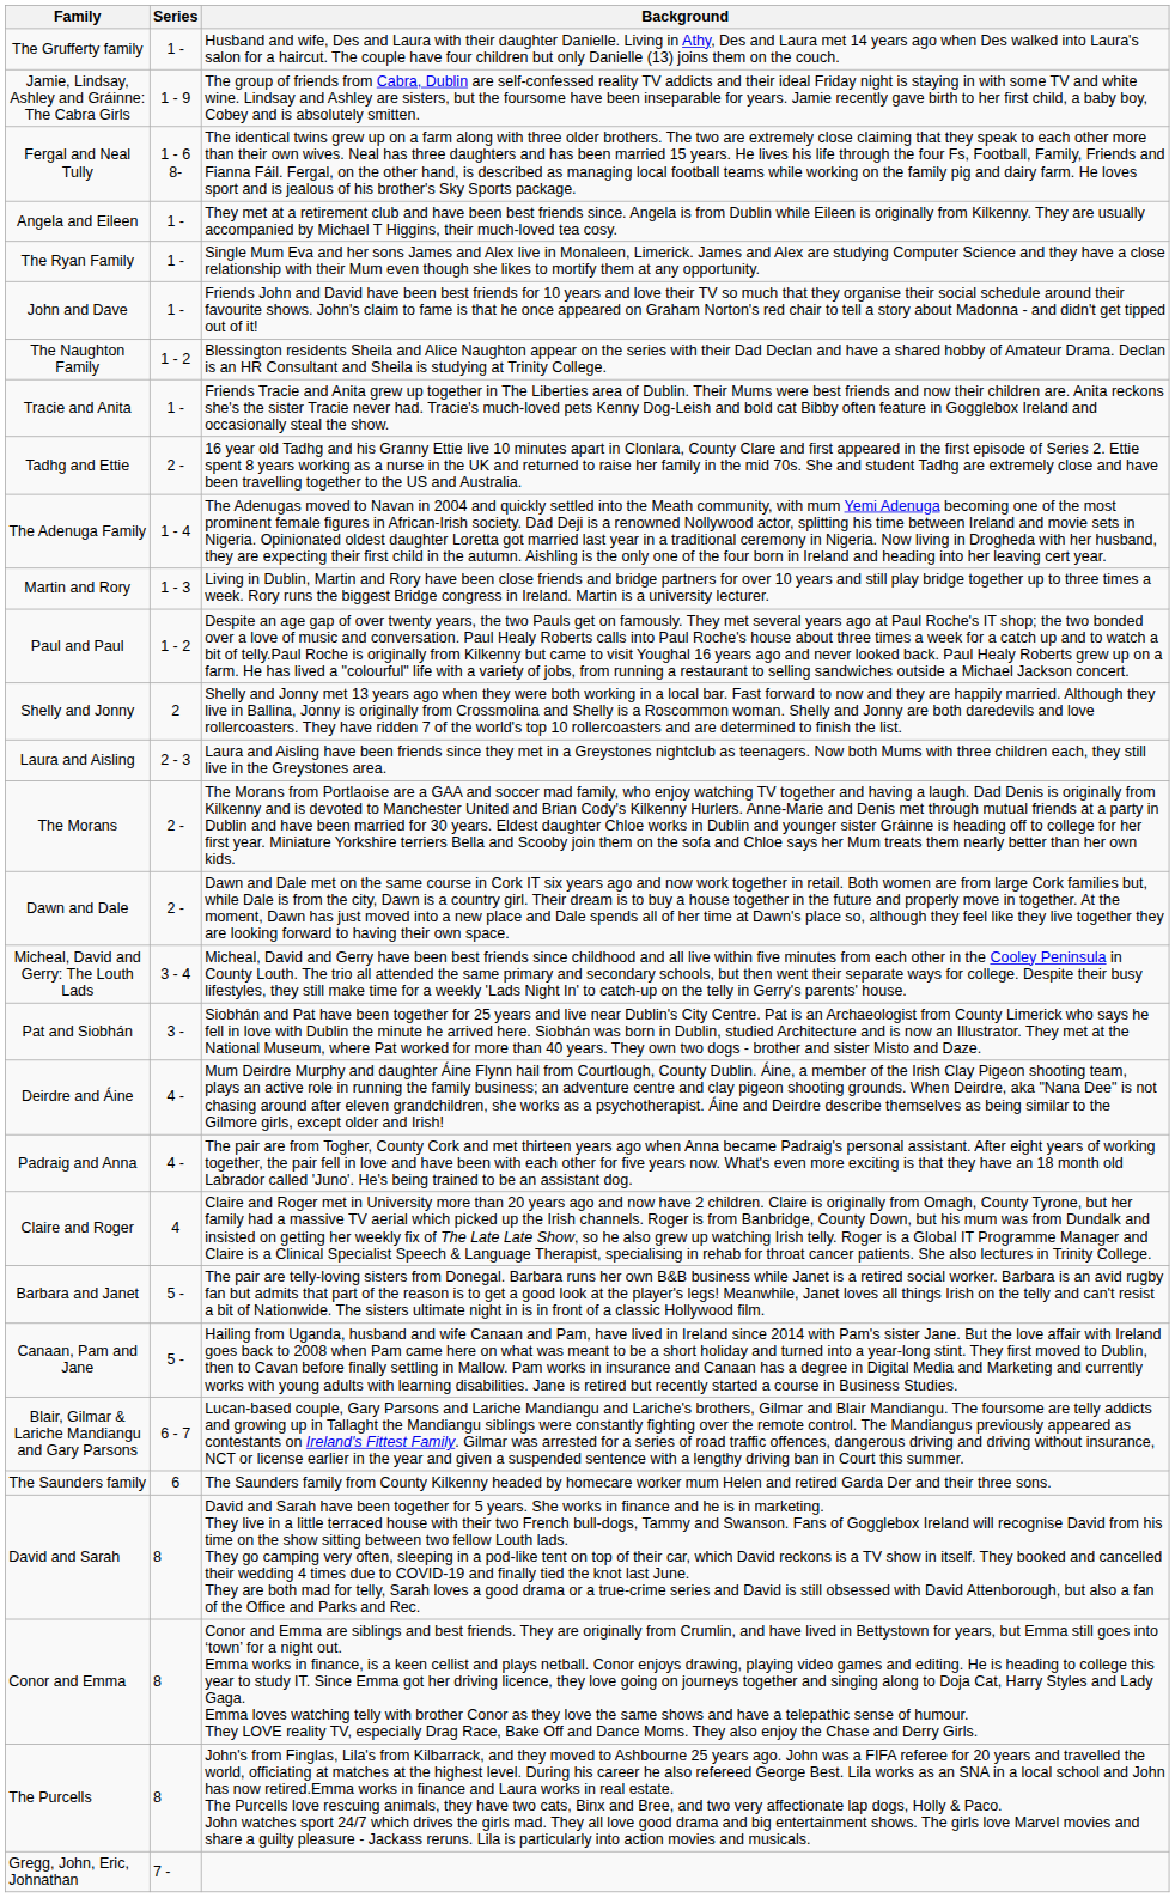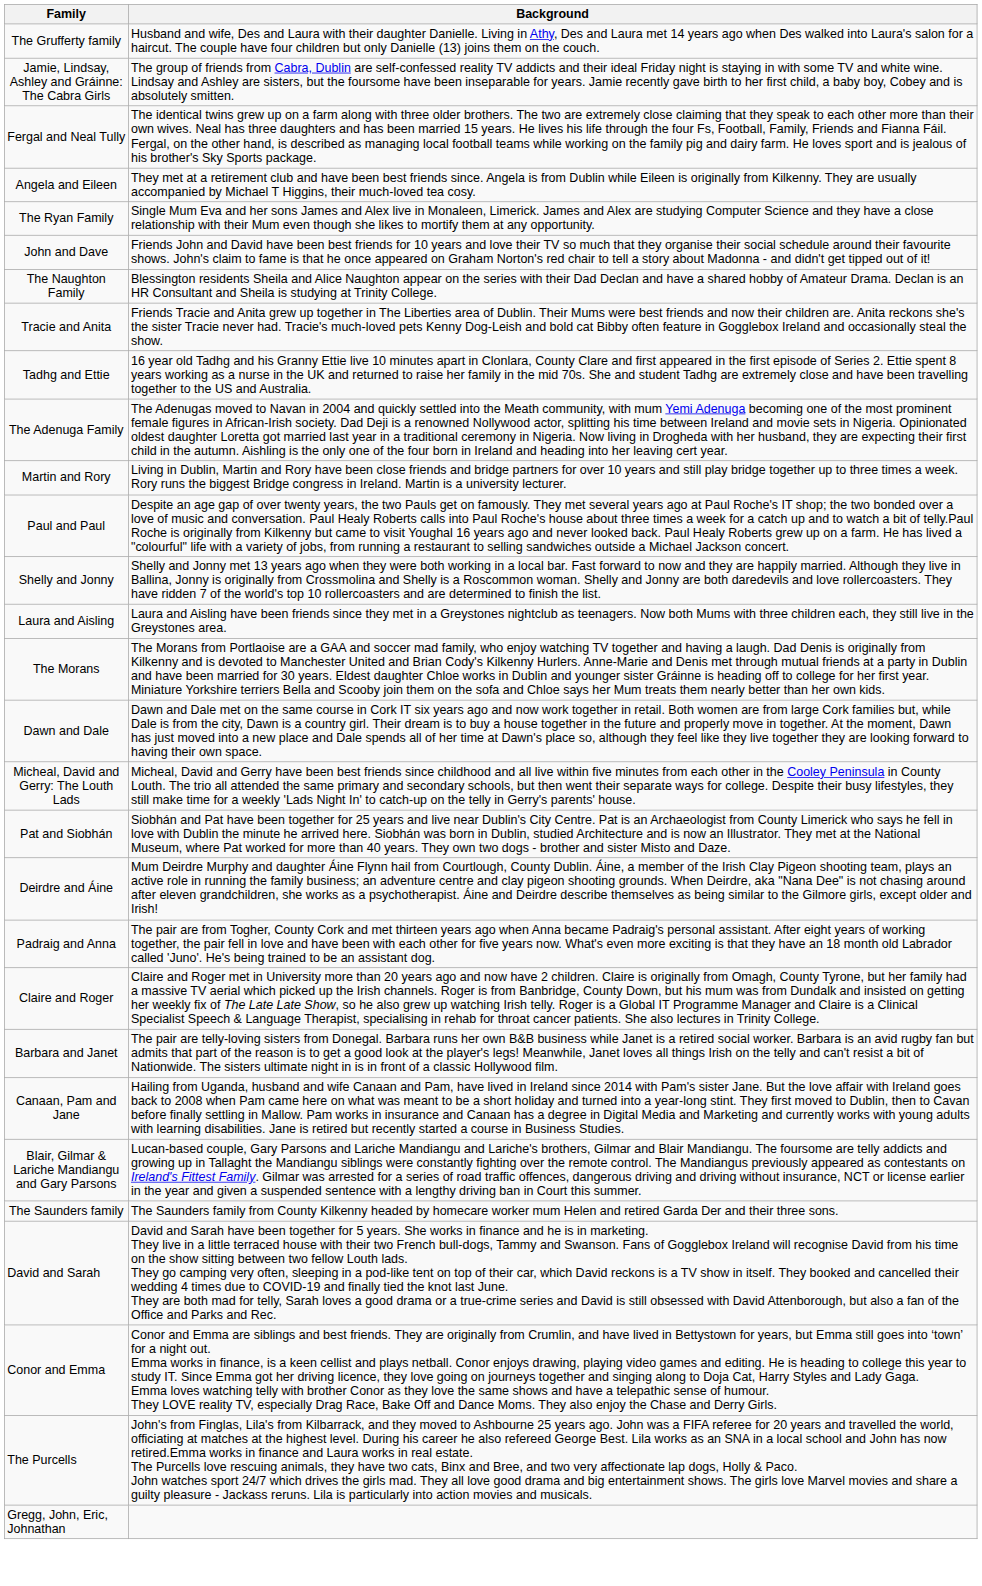 <table class="wikitable plainrowheaders">
 <tr>
 <th scope="col">Family</th>
-<th>Series</th>
 <th scope="col">Background</th>
 </tr>
 <tr>
 <td style="text-align:center;">The Grufferty family</td>
-<td style="text-align:center;">1 -</td>
 <td style="text-align:left;">Husband and wife, Des and Laura with their daughter Danielle. Living in <a href='#'>Athy</a>, Des and Laura met 14 years ago when Des walked into Laura's salon for a haircut. The couple have four children but only Danielle (13) joins them on the couch.</td>
 </tr>
 <tr>
 <td style="text-align:center;">Jamie, Lindsay, Ashley and Gráinne: The Cabra Girls</td>
-<td style="text-align:center;">1 - 9</td>
 <td style="text-align:left;">The group of friends from <a href='#'>Cabra, Dublin</a> are self-confessed reality TV addicts and their ideal Friday night is staying in with some TV and white wine. Lindsay and Ashley are sisters, but the foursome have been inseparable for years. Jamie recently gave birth to her first child, a baby boy, Cobey and is absolutely smitten.</td>
 </tr>
 <tr>
 <td style="text-align:center;">Fergal and Neal Tully</td>
-<td style="text-align:center;">1 - 6<br>8-</td>
 <td style="text-align:left;">The identical twins grew up on a farm along with three older brothers. The two are extremely close claiming that they speak to each other more than their own wives. Neal has three daughters and has been married 15 years. He lives his life through the four Fs, Football, Family, Friends and Fianna Fáil. Fergal, on the other hand, is described as managing local football teams while working on the family pig and dairy farm. He loves sport and is jealous of his brother's Sky Sports package.</td>
 </tr>
 <tr>
 <td style="text-align:center;">Angela and Eileen</td>
-<td style="text-align:center;">1 -</td>
 <td style="text-align:left;">They met at a retirement club and have been best friends since.  Angela is from Dublin while Eileen is originally from Kilkenny. They are usually accompanied by Michael T Higgins, their much-loved tea cosy.</td>
 </tr>
 <tr>
 <td style="text-align:center;">The Ryan Family</td>
-<td style="text-align:center;">1 -</td>
 <td style="text-align:left;">Single Mum Eva and her sons James and Alex live in Monaleen, Limerick.  James and Alex are studying Computer Science and they have a close relationship with their Mum even though she likes to mortify them at any opportunity.</td>
 </tr>
 <tr>
 <td style="text-align:center;">John and Dave</td>
-<td style="text-align:center;">1 -</td>
 <td style="text-align:left;">Friends John and David have been best friends for 10 years and love their TV so much that they organise their social schedule around their favourite shows.  John's claim to fame is that he once appeared on Graham Norton's red chair to tell a story about Madonna - and didn't get tipped out of it!</td>
 </tr>
 <tr>
 <td style="text-align:center;">The Naughton Family</td>
-<td style="text-align:center;">1 - 2</td>
 <td style="text-align:left;">Blessington residents Sheila and Alice Naughton appear on the series with their Dad Declan and have a shared hobby of Amateur Drama.  Declan is an HR Consultant and Sheila is studying at Trinity College.</td>
 </tr>
 <tr>
 <td style="text-align:center;">Tracie and Anita</td>
-<td style="text-align:center;">1 -</td>
 <td style="text-align:left;">Friends Tracie and Anita grew up together in The Liberties area of Dublin.  Their Mums were best friends and now their children are.  Anita reckons she's the sister Tracie never had.  Tracie's much-loved pets Kenny Dog-Leish and bold cat Bibby often feature in Gogglebox Ireland and occasionally steal the show.</td>
 </tr>
 <tr>
 <td style="text-align:center;">Tadhg and Ettie</td>
-<td style="text-align:center;">2 -</td>
 <td style="text-align:left;">16 year old Tadhg and his Granny Ettie live 10 minutes apart in Clonlara, County Clare and first appeared in the first episode of Series 2.  Ettie spent 8 years working as a nurse in the UK and returned to raise her family in the mid 70s.  She and student Tadhg are extremely close and have been travelling together to the US and Australia.</td>
 </tr>
 <tr>
 <td style="text-align:center;">The Adenuga Family</td>
-<td style="text-align:center;">1 - 4</td>
 <td style="text-align:left;">The Adenugas moved to Navan in 2004 and quickly settled into the Meath community, with mum <a href='#'>Yemi Adenuga</a> becoming one of the most prominent female figures in African-Irish society. Dad Deji is a renowned Nollywood actor, splitting his time between Ireland and movie sets in Nigeria. Opinionated oldest daughter Loretta got married last year in a traditional ceremony in Nigeria. Now living in Drogheda with her husband, they are expecting their first child in the autumn. Aishling is the only one of the four born in Ireland and heading into her leaving cert year.</td>
 </tr>
 <tr>
 <td style="text-align:center;">Martin and Rory</td>
-<td style="text-align:center;">1 - 3</td>
 <td style="text-align:left;">Living in Dublin, Martin and Rory have been close friends and bridge partners for over 10 years and still play bridge together up to three times a week. Rory runs the biggest Bridge congress in Ireland. Martin is a university lecturer.</td>
 </tr>
 <tr>
 <td style="text-align:center;">Paul and Paul</td>
-<td style="text-align:center;">1 - 2</td>
 <td style="text-align:left;">Despite an age gap of over twenty years, the two Pauls get on famously. They met several years ago at Paul Roche's IT shop; the two bonded over a love of music and conversation. Paul Healy Roberts calls into Paul Roche's house about three times a week for a catch up and to watch a bit of telly.Paul Roche is originally from Kilkenny but came to visit Youghal 16 years ago and never looked back.  Paul Healy Roberts grew up on a farm. He has lived a "colourful" life with a variety of jobs, from running a restaurant to selling sandwiches outside a Michael Jackson concert.</td>
 </tr>
 <tr>
 <td style="text-align:center;">Shelly and Jonny</td>
-<td style="text-align:center;">2</td>
 <td style="text-align:left;">Shelly and Jonny met 13 years ago when they were both working in a local bar. Fast forward to now and they are happily married. Although they live in Ballina, Jonny is originally from Crossmolina and Shelly is a Roscommon woman. Shelly and Jonny are both daredevils and love rollercoasters. They have ridden 7 of the world's top 10 rollercoasters and are determined to finish the list.</td>
 </tr>
 <tr>
 <td style="text-align:center;">Laura and Aisling</td>
-<td style="text-align:center;">2 - 3</td>
 <td style="text-align:left;">Laura and Aisling have been friends since they met in a Greystones nightclub as teenagers.  Now both Mums with three children each, they still live in the Greystones area.</td>
 </tr>
 <tr>
 <td style="text-align:center;">The Morans</td>
-<td style="text-align:center;">2 -</td>
 <td style="text-align:left;">The Morans from Portlaoise are a GAA and soccer mad family, who enjoy watching TV together and having a laugh. Dad Denis is originally from Kilkenny and is devoted to Manchester United and Brian Cody's Kilkenny Hurlers. Anne-Marie and Denis met through mutual friends at a party in Dublin and have been married for 30 years. Eldest daughter Chloe works in Dublin and younger sister Gráinne is heading off to college for her first year. Miniature Yorkshire terriers Bella and Scooby join them on the sofa and Chloe says her Mum treats them nearly better than her own kids.</td>
 </tr>
 <tr>
 <td style="text-align:center;">Dawn and Dale</td>
-<td style="text-align:center;">2 -</td>
 <td style="text-align:left;">Dawn and Dale met on the same course in Cork IT six years ago and now work together in retail.  Both women are from large Cork families but, while Dale is from the city, Dawn is a country girl.  Their dream is to buy a house together in the future and properly move in together.  At the moment, Dawn has just moved into a new place and Dale spends all of her time at Dawn's place so, although they feel like they live together they are looking forward to having their own space.</td>
 </tr>
 <tr>
 <td style="text-align:center;">Micheal, David and Gerry: The Louth Lads</td>
-<td style="text-align:center;">3 - 4</td>
 <td>Micheal, David and Gerry have been best friends since childhood and all live within five minutes from each other in the <a href='#'>Cooley Peninsula</a> in County Louth. The trio all attended the same primary and secondary schools, but then went their separate ways for college. Despite their busy lifestyles, they still make time for a weekly 'Lads Night In' to catch-up on the telly in Gerry's parents' house.</td>
 </tr>
 <tr>
 <td style="text-align:center;">Pat and Siobhán</td>
-<td style="text-align:center;">3 -</td>
 <td>Siobhán and Pat have been together for 25 years and live near Dublin's City Centre. Pat is an Archaeologist from County Limerick who says he fell in love with Dublin the minute he arrived here.  Siobhán was born in Dublin, studied Architecture and is now an Illustrator. They met at the National Museum, where Pat worked for more than 40 years. They own two dogs - brother and sister Misto and Daze.</td>
 </tr>
 <tr>
 <td style="text-align:center;">Deirdre and Áine</td>
-<td style="text-align:center;">4 -</td>
 <td>Mum Deirdre Murphy and daughter Áine Flynn hail from Courtlough, County Dublin. Áine, a member of the Irish Clay Pigeon shooting team,  plays an active role in running the family business; an adventure centre and clay pigeon shooting grounds. When Deirdre, aka "Nana Dee" is not chasing around after eleven grandchildren, she works as a psychotherapist. Áine and Deirdre describe themselves as being similar to the Gilmore girls, except older and Irish!</td>
 </tr>
 <tr>
 <td style="text-align:center;">Padraig and Anna</td>
-<td style="text-align:center;">4 -</td>
 <td>The pair are from Togher, County Cork and met thirteen years ago when Anna became Padraig's personal assistant. After eight years of working together, the pair fell in love and have been with each other for five years now. What's even more exciting is that they have an 18 month old Labrador called 'Juno'. He's being trained to be an assistant dog.</td>
 </tr>
 <tr>
 <td style="text-align:center;">Claire and Roger</td>
-<td style="text-align:center;">4</td>
 <td>Claire and Roger met in University more than 20 years ago and now have 2 children. Claire is originally from Omagh, County Tyrone, but her family had a massive TV aerial which picked up the Irish channels. Roger is from Banbridge, County Down, but his mum was from Dundalk and insisted on getting her weekly fix of <em>The Late Late Show</em>, so he also grew up watching Irish telly. Roger is a Global IT Programme Manager and Claire is a Clinical Specialist Speech & Language Therapist, specialising in rehab for throat cancer patients. She also lectures in Trinity College.</td>
 </tr>
 <tr>
 <td style="text-align:center;">Barbara and Janet</td>
-<td style="text-align:center;">5 -</td>
 <td>The pair are telly-loving sisters from Donegal. Barbara runs her own B&B business while Janet is a retired social worker. Barbara is an avid rugby fan but admits that part of the reason is to get a good look at the player's legs! Meanwhile, Janet loves all things Irish on the telly and can't resist a bit of Nationwide. The sisters ultimate night in is in front of a classic Hollywood film.</td>
 </tr>
 <tr>
 <td style="text-align:center;">Canaan, Pam and Jane</td>
-<td style="text-align:center;">5 -</td>
 <td>Hailing from Uganda, husband and wife Canaan and Pam, have lived in Ireland since 2014 with Pam's sister Jane. But the love affair with Ireland goes back to 2008 when Pam came here on what was meant to be a short holiday and turned into a year-long stint. They first moved to Dublin, then to Cavan before finally settling in Mallow. Pam works in insurance and Canaan has a degree in Digital Media and Marketing and currently works with young adults with learning disabilities. Jane is retired but recently started a course in Business Studies.</td>
 </tr>
 <tr>
 <td style="text-align:center;">Blair, Gilmar & Lariche Mandiangu and Gary Parsons</td>
-<td style="text-align:center;">6 - 7</td>
 <td style="text-align:left;">Lucan-based couple, Gary Parsons and Lariche Mandiangu and Lariche's brothers, Gilmar and Blair Mandiangu. The foursome are telly addicts and growing up in Tallaght the Mandiangu siblings were constantly fighting over the remote control. The Mandiangus previously appeared as contestants on <em><a href='#'>Ireland's Fittest Family</a></em>. Gilmar was arrested for a series of road traffic offences, dangerous driving and driving without insurance, NCT or license earlier in the year and given a suspended sentence with a lengthy driving ban in Court this summer.</td>
 </tr>
 <tr>
 <td style="text-align:center;">The Saunders family</td>
-<td style="text-align:center;">6</td>
 <td style="text-align:left;">The Saunders family from County Kilkenny headed by homecare worker mum Helen and retired Garda Der and their three sons.</td>
 </tr>
 <tr>
 <td>David and Sarah</td>
-<td>8</td>
 <td>David and Sarah have been together for 5 years. She works in finance and he is in marketing.<br>They live in a little terraced house with their two French bull-dogs, Tammy and Swanson. Fans of Gogglebox Ireland will recognise David from his time on the show sitting between two fellow Louth lads.<br>They go camping very often, sleeping in a pod-like tent on top of their car, which David reckons is a TV show in itself. They booked and cancelled their wedding 4 times due to COVID-19 and finally tied the knot last June.<br>They are both mad for telly, Sarah loves a good drama or a true-crime series and David is still obsessed with David Attenborough, but also a fan of the Office and Parks and Rec.</td>
 </tr>
 <tr>
 <td>Conor and Emma</td>
-<td>8</td>
 <td>Conor and Emma are siblings and best friends. They are originally from Crumlin, and have lived in Bettystown for years, but Emma still goes into ‘town’ for a night out.<br>Emma works in finance, is a keen cellist and plays netball. Conor enjoys drawing, playing video games and editing. He is heading to college this year to study IT. Since Emma got her driving licence, they love going on journeys together and singing along to Doja Cat, Harry Styles and Lady Gaga.<br>Emma loves watching telly with brother Conor as they love the same shows and have a telepathic sense of humour.<br>They LOVE reality TV, especially Drag Race, Bake Off and Dance Moms. They also enjoy the Chase and Derry Girls.</td>
 </tr>
 <tr>
 <td>The Purcells</td>
-<td>8</td>
 <td>John's from Finglas, Lila's from Kilbarrack, and they moved to Ashbourne 25 years ago. John was a FIFA referee for 20 years and travelled the world, officiating at matches at the highest level. During his career he also refereed George Best. Lila works as an SNA in a local school and John has now retired.Emma works in finance and Laura works in real estate.<br>The Purcells love rescuing animals, they have two cats, Binx and Bree, and two very affectionate lap dogs, Holly & Paco.<br>John watches sport 24/7 which drives the girls mad. They all love good drama and big entertainment shows. The girls love Marvel movies and share a guilty pleasure - Jackass reruns. Lila is particularly into action movies and musicals.</td>
 </tr>
 <tr>
 <td>Gregg, John, Eric, Johnathan</td>
-<td>7 -</td>
 <td></td>
 </tr>
 </table>
